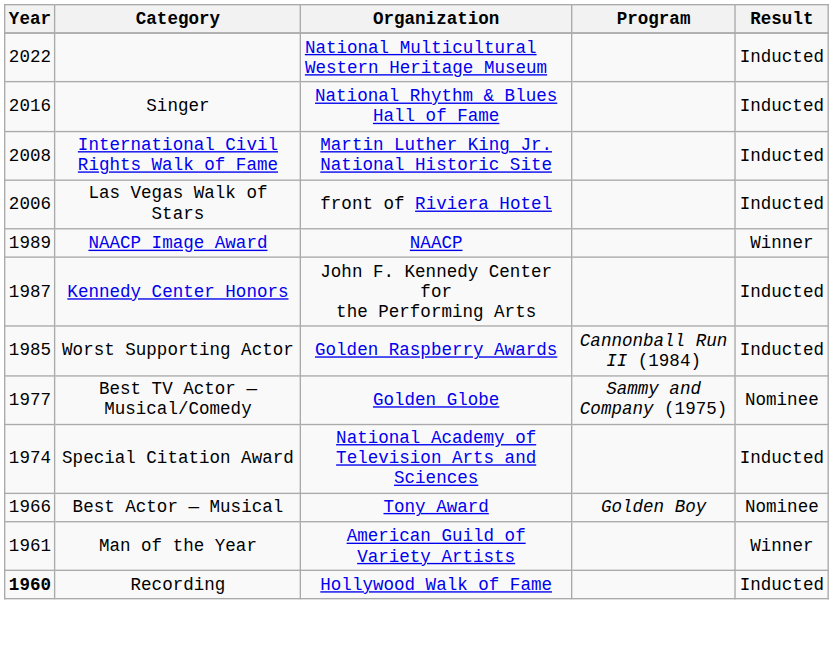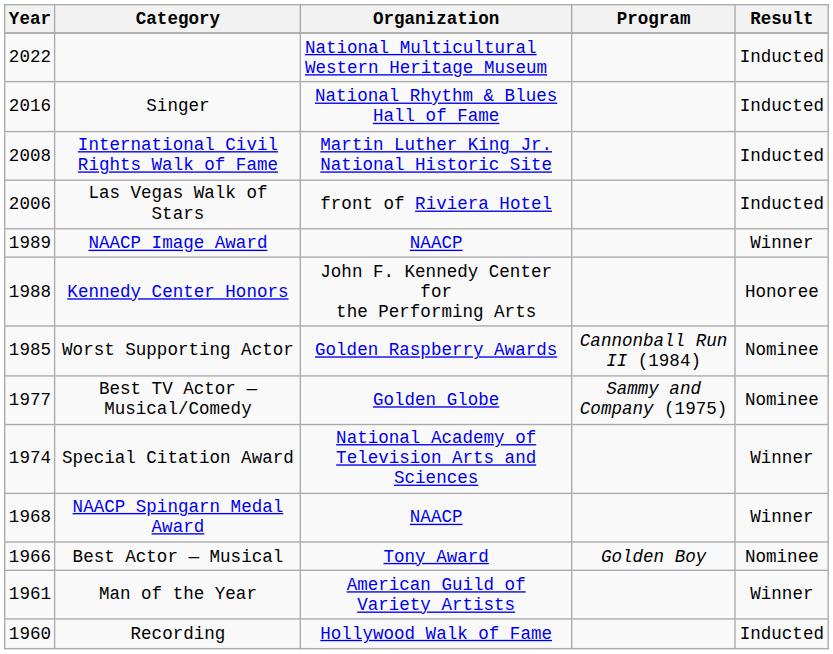 <table class=wikitable>
 <tr>
 <th>Year</th>
 <th>Category</th>
 <th>Organization</th>
 <th>Program</th>
 <th>Result</th>
 </tr>
 <tr>
 </tr>
 <tr>
 <td>2022</td>
 <td></td>
 <td><a href='#'>National Multicultural Western Heritage Museum</a></td>
 <td></td>
 <td>Inducted</td>
 </tr>
 <tr align=center>
 <td>2016</td>
 <td>Singer</td>
 <td><a href='#'>National Rhythm & Blues Hall of Fame</a></td>
 <td></td>
 <td>Inducted</td>
 </tr>
 <tr align=center>
 <td>2008</td>
 <td><a href='#'>International Civil Rights Walk of Fame</a></td>
 <td><a href='#'>Martin Luther King Jr. National Historic Site</a></td>
 <td></td>
 <td>Inducted</td>
 </tr>
 <tr align=center>
 <td>2006</td>
 <td>Las Vegas Walk of Stars</td>
 <td>front of <a href='#'>Riviera Hotel</a></td>
 <td></td>
 <td>Inducted</td>
 </tr>
 <tr align=center>
 <td>1989</td>
 <td><a href='#'>NAACP Image Award</a></td>
 <td><a href='#'>NAACP</a></td>
 <td></td>
 <td>Winner</td>
 </tr>
 <tr align=center>
-<td>1987</td>
+<td>1988</td>
 <td><a href='#'>Kennedy Center Honors</a></td>
 <td>John F. Kennedy Center for<br>the Performing Arts</td>
 <td></td>
-<td>Inducted</td>
+<td>Honoree</td>
 </tr>
 <tr align=center>
 <td>1985</td>
 <td>Worst Supporting Actor</td>
 <td><a href='#'>Golden Raspberry Awards</a></td>
 <td><em>Cannonball Run II</em> (1984)</td>
-<td>Inducted</td>
+<td>Nominee</td>
 </tr>
 <tr align=center>
 <td>1977</td>
 <td>Best TV Actor — Musical/Comedy</td>
 <td><a href='#'>Golden Globe</a></td>
 <td><em>Sammy and Company</em> (1975)</td>
 <td>Nominee</td>
 </tr>
 <tr align=center>
 <td>1974</td>
 <td>Special Citation Award</td>
 <td><a href='#'>National Academy of Television Arts and Sciences</a></td>
 <td></td>
-<td>Inducted</td>
+<td>Winner</td>
+</tr>
+<tr align=center>
+<td>1968</td>
+<td><a href='#'>NAACP Spingarn Medal Award</a></td>
+<td><a href='#'>NAACP</a></td>
+<td></td>
+<td>Winner</td>
 </tr>
 <tr align=center>
 <td>1966</td>
 <td>Best Actor — Musical</td>
 <td><a href='#'>Tony Award</a></td>
 <td><em>Golden Boy</em></td>
 <td>Nominee</td>
 </tr>
 <tr align=center>
 <td>1961</td>
 <td>Man of the Year</td>
 <td><a href='#'>American Guild of Variety Artists</a></td>
 <td></td>
 <td>Winner</td>
 </tr>
 <tr align=center>
-<td><strong>1960</strong></td>
+<td>1960</td>
 <td>Recording</td>
 <td><a href='#'>Hollywood Walk of Fame</a></td>
 <td></td>
 <td>Inducted</td>
 </tr>
 </table>
